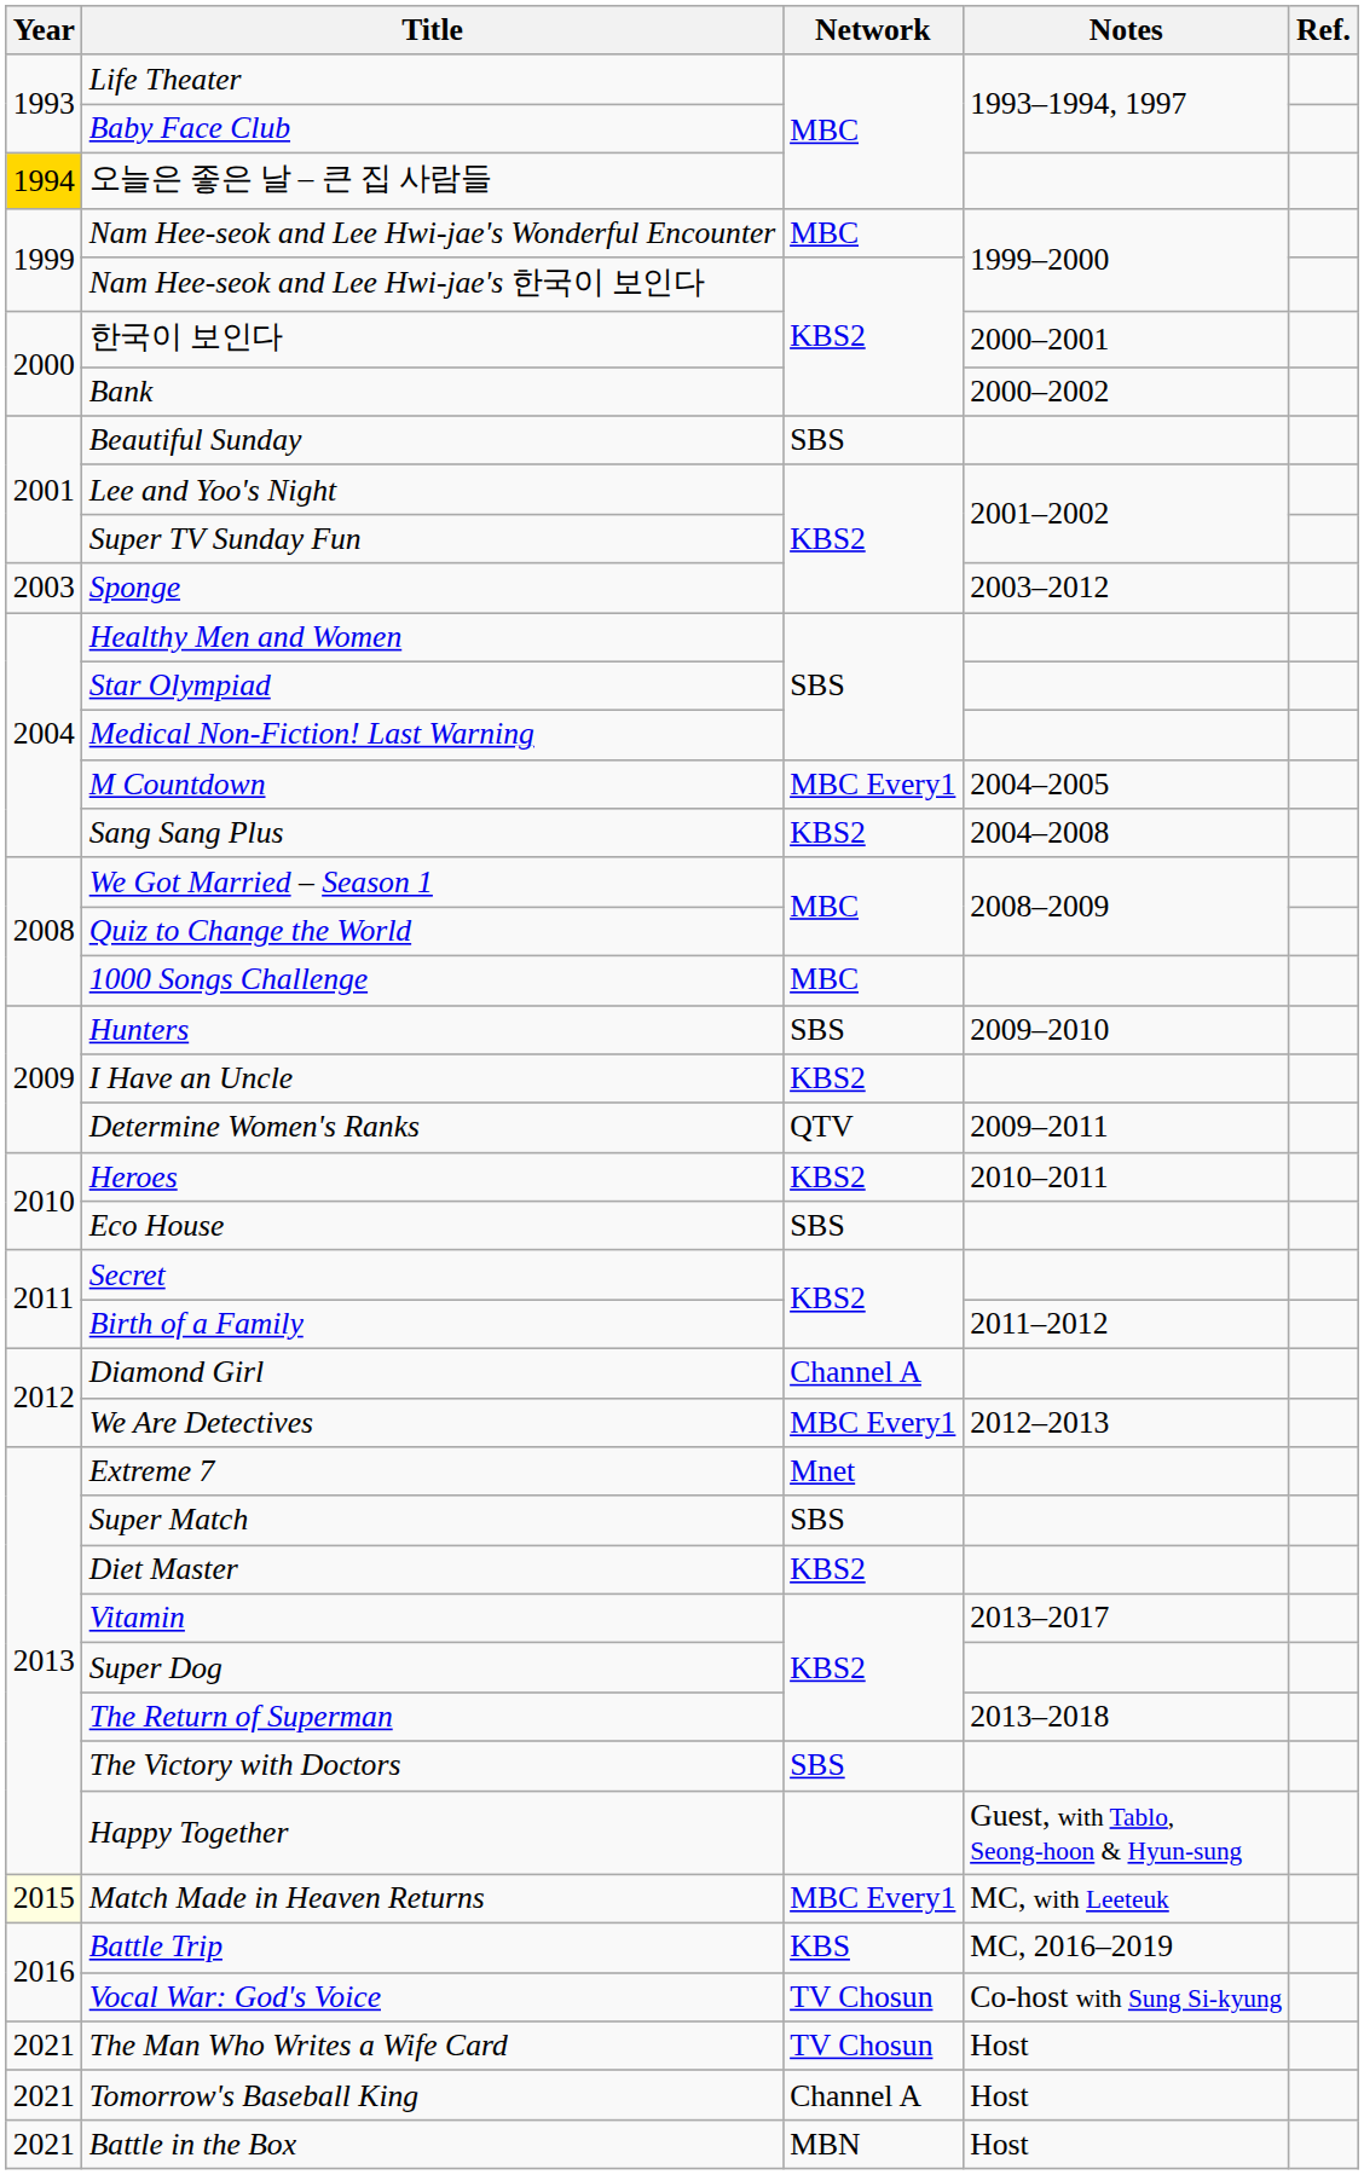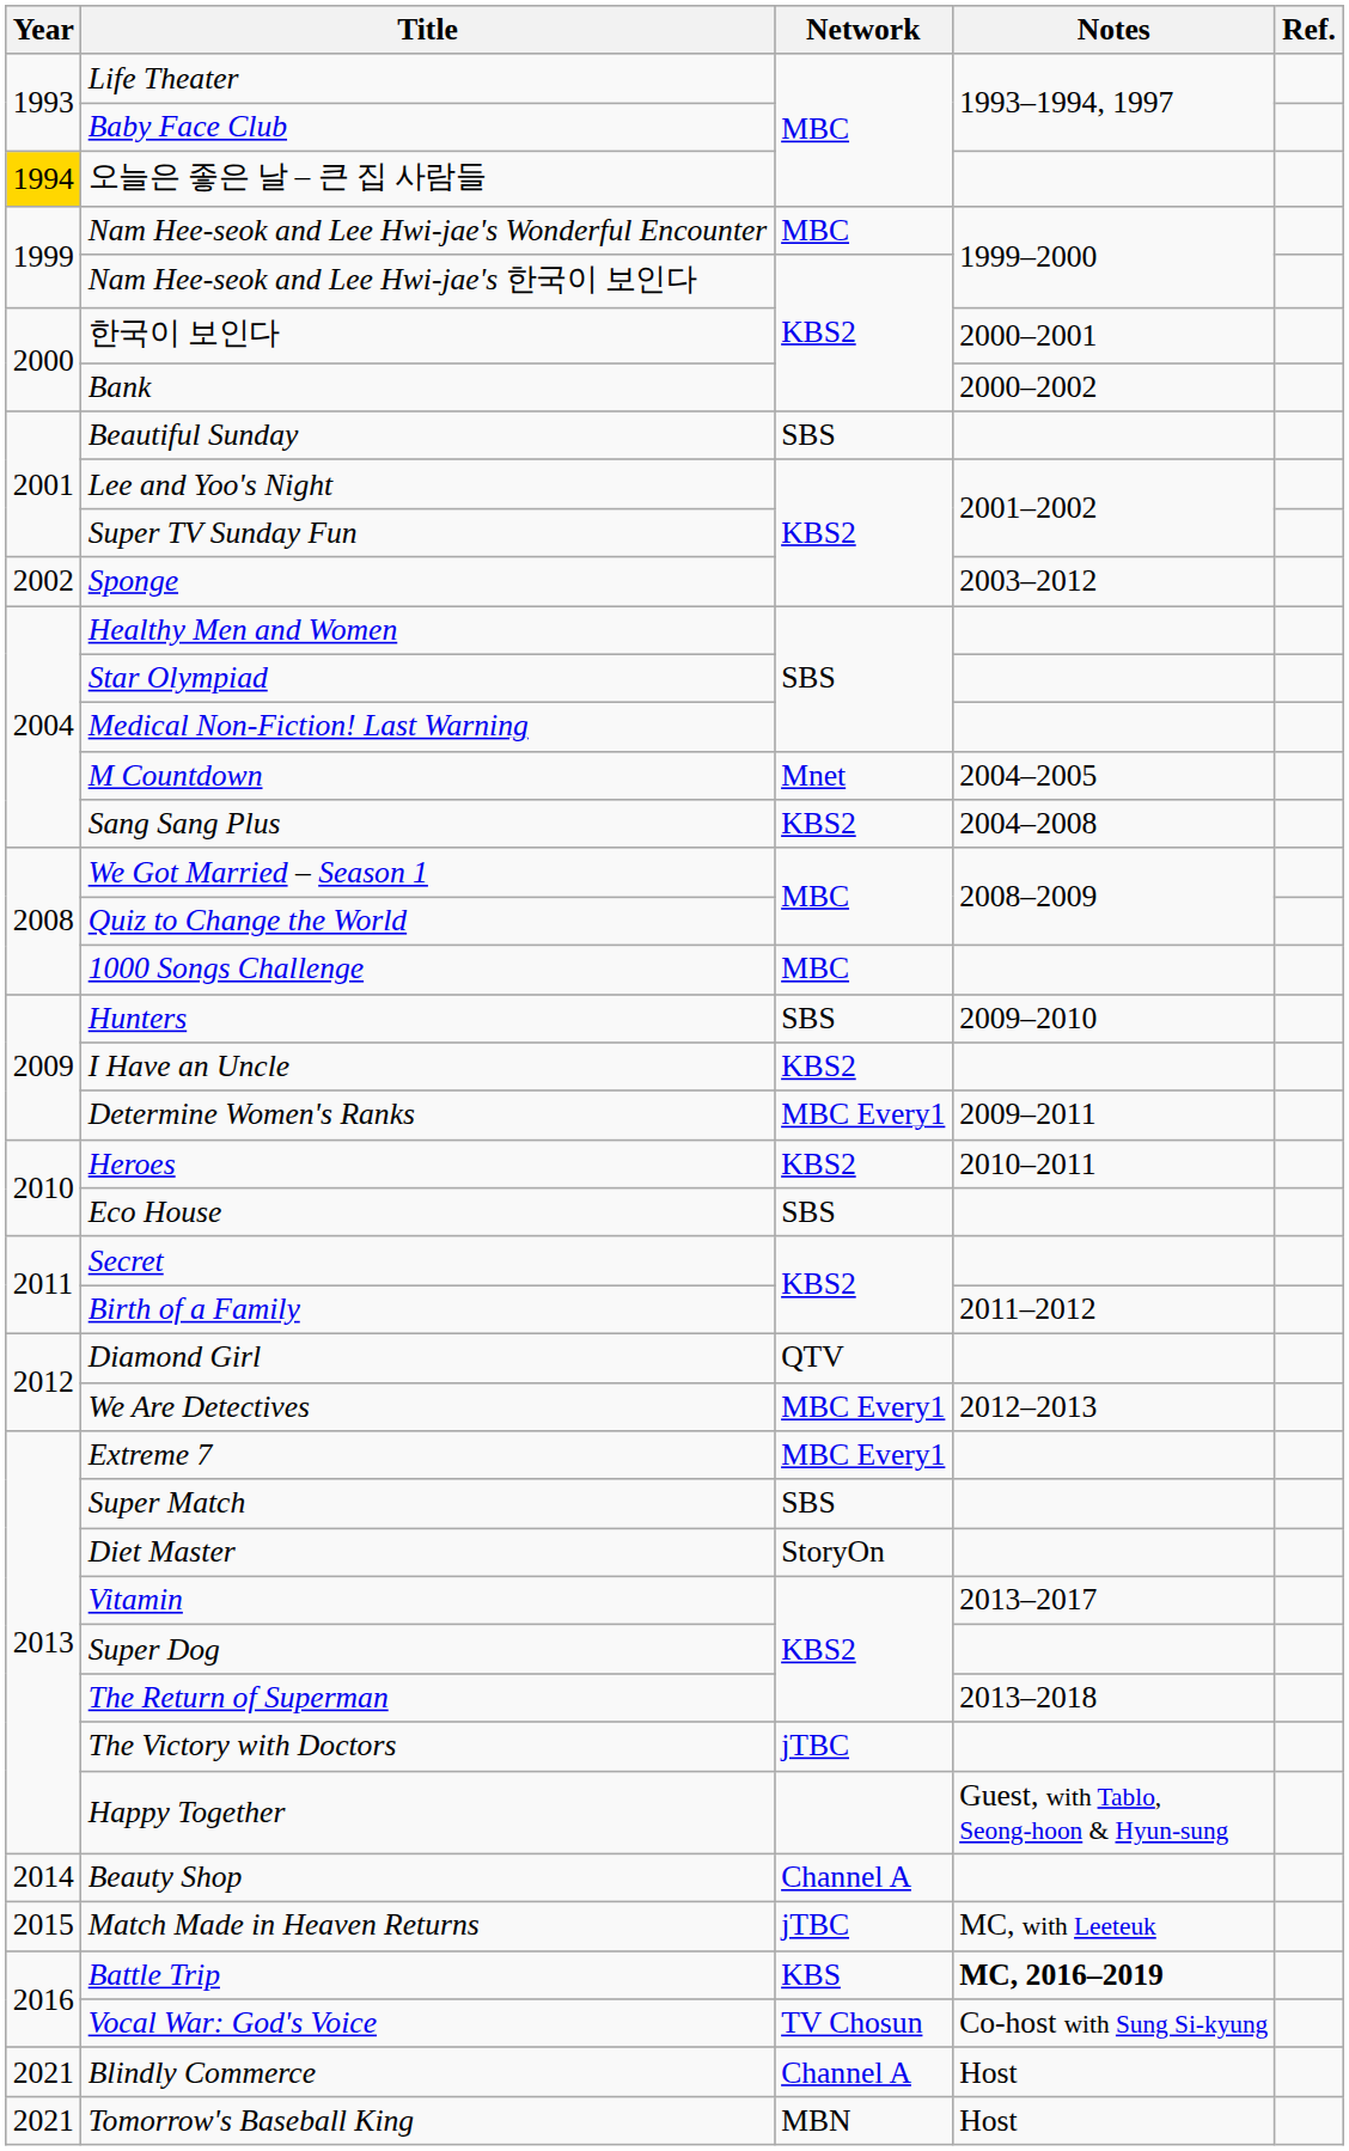 <table class="wikitable">
 <tr>
 <th>Year</th>
 <th>Title</th>
 <th>Network</th>
 <th>Notes</th>
 <th>Ref.</th>
 </tr>
 <tr>
 <td rowspan=2>1993</td>
 <td><em>Life Theater</em></td>
 <td rowspan=3><a href='#'>MBC</a></td>
 <td rowspan=2>1993–1994, 1997</td>
 <td></td>
 </tr>
 <tr>
 <td><em><a href='#'>Baby Face Club</a></em></td>
 <td></td>
 </tr>
 <tr>
 <td style="background: gold;">1994</td>
 <td>오늘은 좋은 날 – 큰 집 사람들</td>
 <td></td>
 <td></td>
 </tr>
 <tr>
 <td rowspan=2>1999</td>
 <td><em>Nam Hee-seok and Lee Hwi-jae's Wonderful Encounter</em></td>
 <td><a href='#'>MBC</a></td>
 <td rowspan=2>1999–2000</td>
 <td></td>
 </tr>
 <tr>
 <td><em>Nam Hee-seok and Lee Hwi-jae's</em> 한국이 보인다</td>
 <td rowspan=3><a href='#'>KBS2</a></td>
 <td></td>
 </tr>
 <tr>
 <td rowspan=2>2000</td>
 <td>한국이 보인다</td>
 <td>2000–2001</td>
 <td></td>
 </tr>
 <tr>
 <td><em> Bank</em></td>
 <td>2000–2002</td>
 <td></td>
 </tr>
 <tr>
 <td rowspan=3>2001</td>
 <td><em>Beautiful Sunday</em></td>
 <td>SBS</td>
 <td></td>
 <td></td>
 </tr>
 <tr>
 <td><em>Lee and Yoo's Night</em></td>
 <td rowspan=3><a href='#'>KBS2</a></td>
 <td rowspan=2>2001–2002</td>
 <td></td>
 </tr>
 <tr>
 <td><em>Super TV Sunday Fun</em></td>
 <td></td>
 </tr>
 <tr>
-<td>2003</td>
+<td>2002</td>
 <td><em><a href='#'>Sponge</a></em></td>
 <td>2003–2012</td>
 <td></td>
 </tr>
 <tr>
 <td rowspan=5>2004</td>
 <td><em><a href='#'>Healthy Men and Women</a></em></td>
 <td rowspan=3>SBS</td>
 <td></td>
 <td></td>
 </tr>
 <tr>
 <td><em><a href='#'>Star Olympiad</a></em></td>
 <td></td>
 <td></td>
 </tr>
 <tr>
 <td><em><a href='#'>Medical Non-Fiction! Last Warning</a></em></td>
 <td></td>
 <td></td>
 </tr>
 <tr>
 <td><em><a href='#'>M Countdown</a></em></td>
-<td><a href='#'>MBC Every1</a></td>
+<td><a href='#'>Mnet</a></td>
 <td>2004–2005</td>
 <td></td>
 </tr>
 <tr>
 <td><em>Sang Sang Plus</em></td>
 <td><a href='#'>KBS2</a></td>
 <td>2004–2008</td>
 <td></td>
 </tr>
 <tr>
 <td rowspan=3>2008</td>
 <td><em><a href='#'>We Got Married</a> – <a href='#'>Season 1</a></em></td>
 <td rowspan=2><a href='#'>MBC</a></td>
 <td rowspan=2>2008–2009</td>
 <td></td>
 </tr>
 <tr>
 <td><em><a href='#'>Quiz to Change the World</a></em></td>
 <td></td>
 </tr>
 <tr>
 <td><em><a href='#'>1000 Songs Challenge</a></em></td>
 <td><a href='#'>MBC</a></td>
 <td></td>
 <td></td>
 </tr>
 <tr>
 <td rowspan=3>2009</td>
 <td><em><a href='#'>Hunters</a></em></td>
 <td>SBS</td>
 <td>2009–2010</td>
 <td></td>
 </tr>
 <tr>
 <td><em>I Have an Uncle</em></td>
 <td><a href='#'>KBS2</a></td>
 <td></td>
 <td></td>
 </tr>
 <tr>
 <td><em>Determine Women's Ranks</em></td>
-<td>QTV</td>
+<td><a href='#'>MBC Every1</a></td>
 <td>2009–2011</td>
 <td></td>
 </tr>
 <tr>
 <td rowspan=2>2010</td>
 <td><em><a href='#'>Heroes</a></em></td>
 <td><a href='#'>KBS2</a></td>
 <td>2010–2011</td>
 <td></td>
 </tr>
 <tr>
 <td><em>Eco House</em></td>
 <td>SBS</td>
 <td></td>
 <td></td>
 </tr>
 <tr>
 <td rowspan=2>2011</td>
 <td><em><a href='#'>Secret</a></em></td>
 <td rowspan=2><a href='#'>KBS2</a></td>
 <td></td>
 <td></td>
 </tr>
 <tr>
 <td><em><a href='#'>Birth of a Family</a></em></td>
 <td>2011–2012</td>
 <td></td>
 </tr>
 <tr>
 <td rowspan=2>2012</td>
 <td><em>Diamond Girl</em></td>
-<td><a href='#'>Channel A</a></td>
+<td>QTV</td>
 <td></td>
 <td></td>
 </tr>
 <tr>
 <td><em>We Are Detectives</em></td>
 <td><a href='#'>MBC Every1</a></td>
 <td>2012–2013</td>
 <td></td>
 </tr>
 <tr>
 <td rowspan=8>2013</td>
 <td><em>Extreme 7</em></td>
-<td><a href='#'>Mnet</a></td>
+<td><a href='#'>MBC Every1</a></td>
 <td></td>
 <td></td>
 </tr>
 <tr>
 <td><em>Super Match</em></td>
 <td>SBS</td>
 <td></td>
 <td></td>
 </tr>
 <tr>
 <td><em>Diet Master</em></td>
-<td><a href='#'>KBS2</a></td>
+<td>StoryOn</td>
 <td></td>
 <td></td>
 </tr>
 <tr>
 <td><em><a href='#'>Vitamin</a></em></td>
 <td rowspan=3><a href='#'>KBS2</a></td>
 <td>2013–2017</td>
 <td></td>
 </tr>
 <tr>
 <td><em>Super Dog</em></td>
 <td></td>
 <td></td>
 </tr>
 <tr>
 <td><em><a href='#'>The Return of Superman</a></em></td>
 <td>2013–2018</td>
 <td></td>
 </tr>
 <tr>
 <td><em>The Victory with Doctors</em></td>
-<td><a href='#'>SBS</a></td>
+<td><a href='#'>jTBC</a></td>
 <td></td>
 <td></td>
 </tr>
 <tr>
 <td><em>Happy Together</em></td>
 <td></td>
 <td>Guest, <small>with <a href='#'>Tablo</a>, <br><a href='#'>Seong-hoon</a> & <a href='#'>Hyun-sung</a></small></td>
 <td></td>
 </tr>
 <tr>
-<td style="background: lightyellow;">2015</td>
+<td>2014</td>
+<td><em>Beauty Shop</em></td>
+<td><a href='#'>Channel A</a></td>
+<td></td>
+<td></td>
+</tr>
+<tr>
+<td>2015</td>
 <td><em>Match Made in Heaven Returns</em></td>
-<td><a href='#'>MBC Every1</a></td>
+<td><a href='#'>jTBC</a></td>
 <td>MC, <small>with <a href='#'>Leeteuk</a></small></td>
 <td></td>
 </tr>
 <tr>
 <td rowspan="2">2016</td>
 <td><em><a href='#'>Battle Trip</a></em></td>
 <td><a href='#'>KBS</a></td>
-<td>MC, 2016–2019</td>
+<td><strong>MC, 2016–2019</strong></td>
 <td></td>
 </tr>
 <tr>
 <td><em><a href='#'>Vocal War: God's Voice</a></em></td>
 <td><a href='#'>TV Chosun</a></td>
 <td>Co-host <small>with <a href='#'>Sung Si-kyung</a></small></td>
 <td></td>
 </tr>
 <tr>
 <td>2021</td>
-<td><em>The Man Who Writes a Wife Card</em></td>
-<td><a href='#'>TV Chosun</a></td>
+<td><em>Blindly Commerce</em></td>
+<td><a href='#'>Channel A</a></td>
 <td>Host</td>
 <td></td>
 </tr>
 <tr>
 <td>2021</td>
 <td><em>Tomorrow's Baseball King</em></td>
-<td>Channel A</td>
-<td>Host</td>
-<td></td>
-</tr>
-<tr>
-<td>2021</td>
-<td><em>Battle in the Box</em></td>
 <td>MBN</td>
 <td>Host</td>
 <td></td>
 </tr>
 </table>
